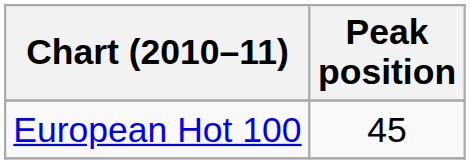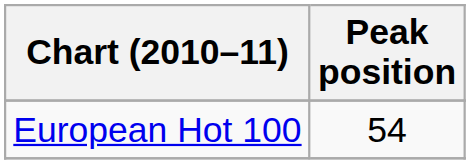 <table class="wikitable sortable">
 <tr>
 <th>Chart (2010–11)</th>
 <th>Peak<br>position</th>
 </tr>
 <tr>
 </tr>
 <tr>
 </tr>
 <tr>
 </tr>
 <tr>
 </tr>
 <tr>
 <td><a href='#'>European Hot 100</a></td>
-<td style="text-align:center;">45</td>
+<td style="text-align:center;">54</td>
 </tr>
 <tr>
 </tr>
 <tr>
 </tr>
 <tr>
 </tr>
 <tr>
 </tr>
 <tr>
 </tr>
 <tr>
 </tr>
 </table>
